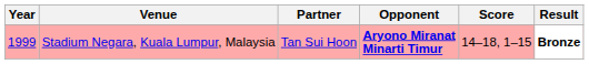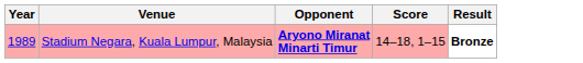 <table class="sortable wikitable" style="font-size: 90%;">
 <tr>
 <th>Year</th>
 <th>Venue</th>
-<th>Partner</th>
 <th>Opponent</th>
 <th>Score</th>
 <th>Result</th>
 </tr>
 <tr style="background:#FFAAAA">
-<td align="center"><a href='#'>1999</a></td>
+<td align="center"><a href='#'>1989</a></td>
 <td align="left"><a href='#'>Stadium Negara</a>, <a href='#'>Kuala Lumpur</a>, Malaysia</td>
-<td align="left"> <a href='#'>Tan Sui Hoon</a></td>
 <td align="left"><strong> <a href='#'>Aryono Miranat</a><br> <a href='#'>Minarti Timur</a></strong></td>
 <td align="left">14–18, 1–15</td>
 <td style="text-align:left; background:white"> <strong>Bronze</strong></td>
 </tr>
 </table>
